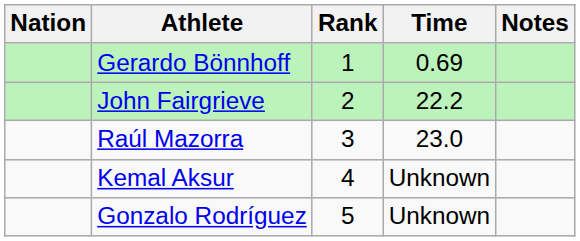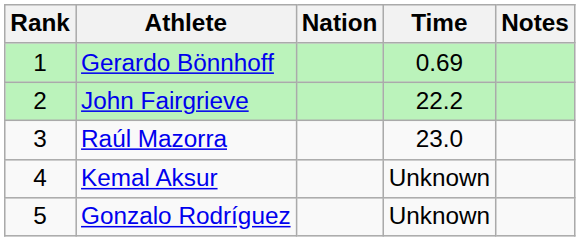 <table class="wikitable sortable" style="text-align:center">
 <tr>
+<th>Rank</th>
+<th>Athlete</th>
 <th>Nation</th>
-<th>Athlete</th>
-<th>Rank</th>
 <th>Time</th>
 <th>Notes</th>
 </tr>
 <tr bgcolor=#bbf3bb>
+<td>1</td>
+<td align=left><a href='#'>Gerardo Bönnhoff</a></td>
 <td align=left></td>
-<td align=left><a href='#'>Gerardo Bönnhoff</a></td>
-<td>1</td>
 <td>0.69</td>
 <td></td>
 </tr>
 <tr bgcolor=#bbf3bb>
+<td>2</td>
+<td align=left><a href='#'>John Fairgrieve</a></td>
 <td align=left></td>
-<td align=left><a href='#'>John Fairgrieve</a></td>
-<td>2</td>
 <td>22.2</td>
 <td></td>
 </tr>
 <tr>
+<td>3</td>
+<td align=left><a href='#'>Raúl Mazorra</a></td>
 <td align=left></td>
-<td align=left><a href='#'>Raúl Mazorra</a></td>
-<td>3</td>
 <td>23.0</td>
 <td></td>
 </tr>
 <tr>
+<td>4</td>
+<td align=left><a href='#'>Kemal Aksur</a></td>
 <td align=left></td>
-<td align=left><a href='#'>Kemal Aksur</a></td>
-<td>4</td>
 <td data-sort-value=30.0>Unknown</td>
 <td></td>
 </tr>
 <tr>
+<td>5</td>
+<td align=left><a href='#'>Gonzalo Rodríguez</a></td>
 <td align=left></td>
-<td align=left><a href='#'>Gonzalo Rodríguez</a></td>
-<td>5</td>
 <td data-sort-value=30.0>Unknown</td>
 <td></td>
 </tr>
 </table>
